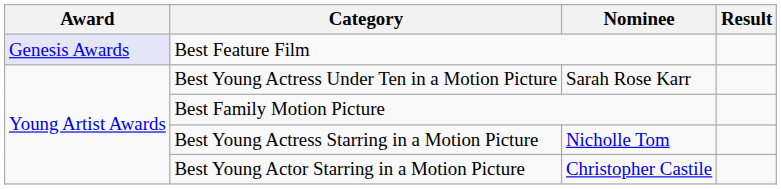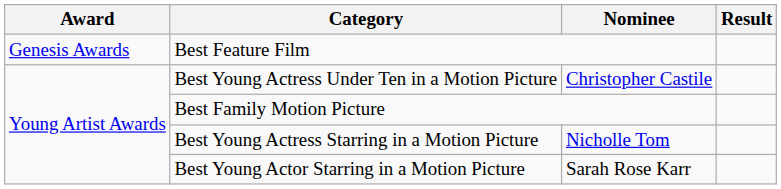 <table class="wikitable">
 <tr>
 <th>Award</th>
 <th>Category</th>
 <th>Nominee</th>
 <th>Result</th>
 </tr>
 <tr>
-<td style="background: lavender;"><a href='#'>Genesis Awards</a></td>
+<td><a href='#'>Genesis Awards</a></td>
 <td colspan="2">Best Feature Film</td>
 <td></td>
 </tr>
 <tr>
 <td rowspan="4"><a href='#'>Young Artist Awards</a></td>
 <td>Best Young Actress Under Ten in a Motion Picture</td>
-<td>Sarah Rose Karr</td>
+<td><a href='#'>Christopher Castile</a></td>
 <td></td>
 </tr>
 <tr>
 <td colspan="2">Best Family Motion Picture</td>
 <td></td>
 </tr>
 <tr>
 <td>Best Young Actress Starring in a Motion Picture</td>
 <td><a href='#'>Nicholle Tom</a></td>
 <td></td>
 </tr>
 <tr>
 <td>Best Young Actor Starring in a Motion Picture</td>
-<td><a href='#'>Christopher Castile</a></td>
+<td>Sarah Rose Karr</td>
 <td></td>
 </tr>
 </table>
